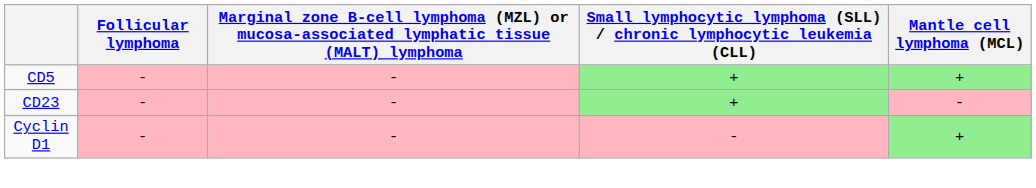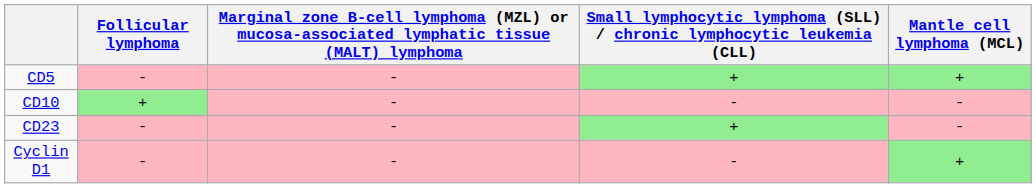 <table class="wikitable" style="text-align: center">
 <tr>
 <th></th>
 <th><a href='#'>Follicular lymphoma</a></th>
 <th><a href='#'>Marginal zone B-cell lymphoma</a> (MZL) or <a href='#'>mucosa-associated lymphatic tissue (MALT) lymphoma</a></th>
 <th><a href='#'>Small lymphocytic lymphoma</a> (SLL) / <a href='#'>chronic lymphocytic leukemia</a> (CLL)</th>
 <th><a href='#'>Mantle cell lymphoma</a> (MCL)</th>
 </tr>
 <tr>
 <td><a href='#'>CD5</a></td>
 <td style="background: lightpink">-</td>
 <td style="background: lightpink">-</td>
 <td style="background: lightgreen">+</td>
 <td style="background: lightgreen">+</td>
 </tr>
 <tr>
+<td><a href='#'>CD10</a></td>
+<td style="background: lightgreen">+</td>
+<td style="background: lightpink">-</td>
+<td style="background: lightpink">-</td>
+<td style="background: lightpink">-</td>
+</tr>
+<tr>
 <td><a href='#'>CD23</a></td>
 <td style="background: lightpink">-</td>
 <td style="background: lightpink">-</td>
 <td style="background: lightgreen">+</td>
 <td style="background: lightpink">-</td>
 </tr>
 <tr>
 <td><a href='#'>Cyclin D1</a></td>
 <td style="background: lightpink">-</td>
 <td style="background: lightpink">-</td>
 <td style="background: lightpink">-</td>
 <td style="background: lightgreen">+</td>
 </tr>
 </table>
